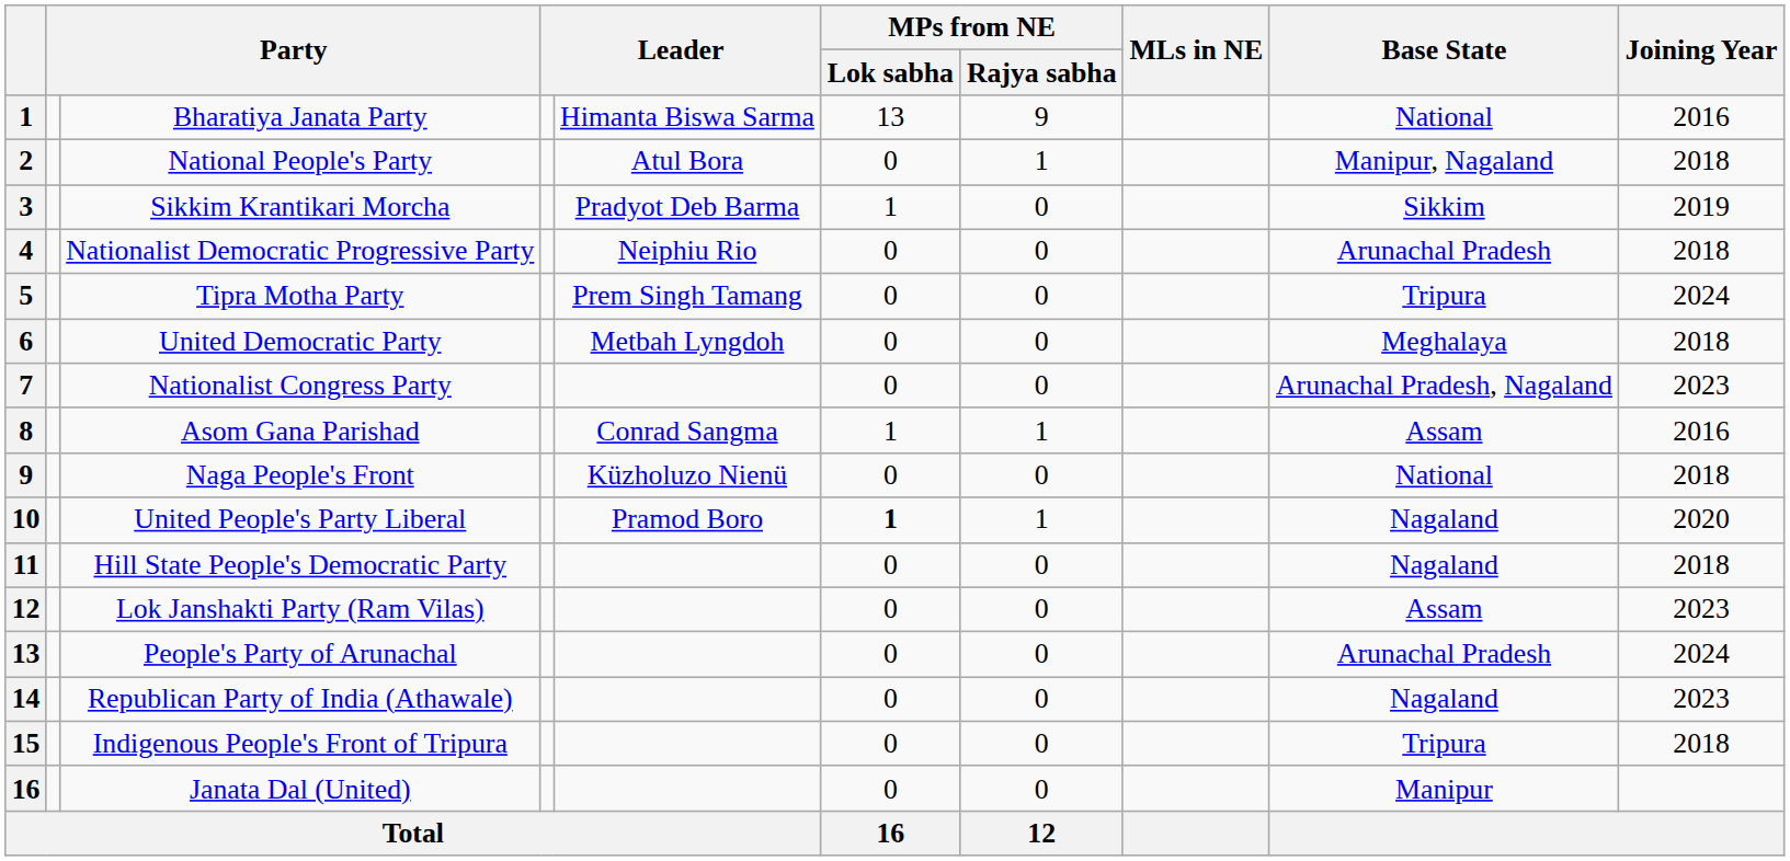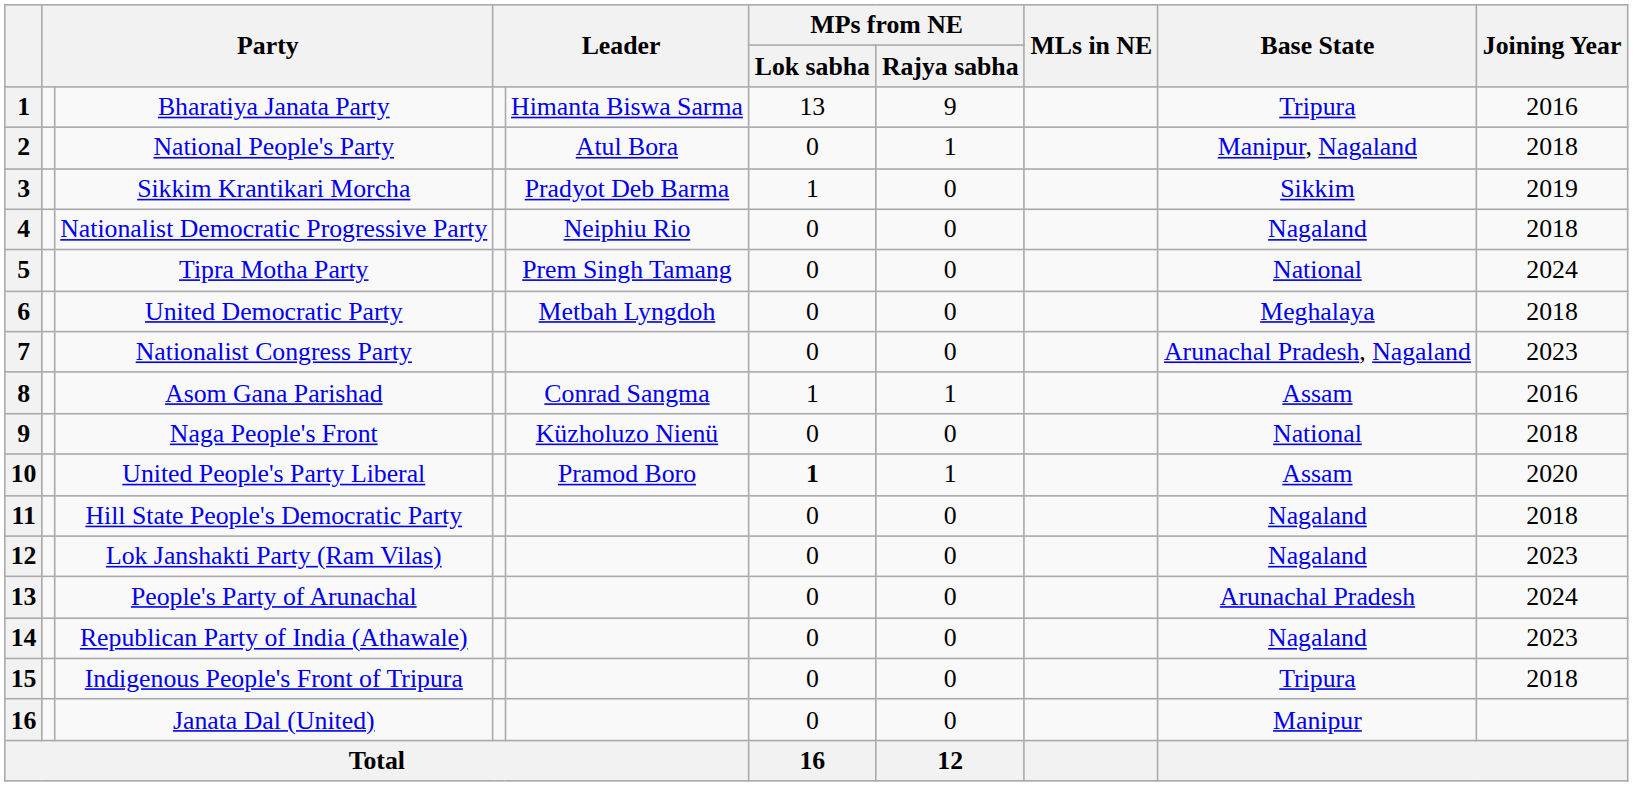 <table class="wikitable sortable"style="text-align:center">
 <tr>
 <th rowspan=2></th>
 <th colspan="2" rowspan=2>Party</th>
 <th colspan="2" rowspan=2>Leader</th>
 <th colspan="2">MPs from NE</th>
 <th rowspan=2>MLs in NE</th>
 <th rowspan=2>Base State</th>
 <th rowspan=2>Joining Year</th>
 </tr>
 <tr>
 <th>Lok sabha</th>
 <th>Rajya sabha</th>
 </tr>
 <tr>
 <th>1</th>
 <td></td>
 <td><a href='#'>Bharatiya Janata Party</a></td>
 <td><br></td>
 <td><a href='#'>Himanta Biswa Sarma</a></td>
 <td>13</td>
 <td>9</td>
 <td></td>
-<td><a href='#'>National</a></td>
+<td><a href='#'>Tripura</a></td>
 <td>2016</td>
 </tr>
 <tr>
 <th>2</th>
 <td></td>
 <td><a href='#'>National People's Party</a></td>
 <td></td>
 <td><a href='#'>Atul Bora</a></td>
 <td>0</td>
 <td>1</td>
 <td></td>
 <td><a href='#'>Manipur</a>, <a href='#'>Nagaland</a></td>
 <td>2018</td>
 </tr>
 <tr>
 <th>3</th>
 <td></td>
 <td><a href='#'>Sikkim Krantikari Morcha</a></td>
 <td></td>
 <td><a href='#'>Pradyot Deb Barma</a></td>
 <td>1</td>
 <td>0</td>
 <td></td>
 <td><a href='#'>Sikkim</a></td>
 <td>2019</td>
 </tr>
 <tr>
 <th>4</th>
 <td></td>
 <td><a href='#'>Nationalist Democratic Progressive Party</a></td>
 <td></td>
 <td><a href='#'>Neiphiu Rio</a></td>
 <td>0</td>
 <td>0</td>
 <td></td>
-<td><a href='#'>Arunachal Pradesh</a></td>
+<td><a href='#'>Nagaland</a></td>
 <td>2018</td>
 </tr>
 <tr>
 <th>5</th>
 <td></td>
 <td><a href='#'>Tipra Motha Party</a></td>
 <td></td>
 <td><a href='#'>Prem Singh Tamang</a></td>
 <td>0</td>
 <td>0</td>
 <td></td>
-<td><a href='#'>Tripura</a></td>
+<td><a href='#'>National</a></td>
 <td>2024</td>
 </tr>
 <tr>
 <th>6</th>
 <td></td>
 <td><a href='#'>United Democratic Party</a></td>
 <td></td>
 <td><a href='#'>Metbah Lyngdoh</a></td>
 <td>0</td>
 <td>0</td>
 <td 12></td>
 <td><a href='#'>Meghalaya</a></td>
 <td>2018</td>
 </tr>
 <tr>
 <th>7</th>
 <td></td>
 <td><a href='#'>Nationalist Congress Party</a></td>
 <td></td>
 <td></td>
 <td>0</td>
 <td>0</td>
 <td></td>
 <td><a href='#'>Arunachal Pradesh</a>, <a href='#'>Nagaland</a></td>
 <td>2023</td>
 </tr>
 <tr>
 <th>8</th>
 <td></td>
 <td><a href='#'>Asom Gana Parishad</a></td>
 <td></td>
 <td><a href='#'>Conrad Sangma</a></td>
 <td>1</td>
 <td>1</td>
 <td></td>
 <td><a href='#'>Assam</a></td>
 <td>2016</td>
 </tr>
 <tr>
 <th>9</th>
 <td></td>
 <td><a href='#'>Naga People's Front</a></td>
 <td></td>
 <td><a href='#'>Küzholuzo Nienü</a></td>
 <td>0</td>
 <td>0</td>
 <td></td>
 <td><a href='#'>National</a></td>
 <td>2018</td>
 </tr>
 <tr>
 <th>10</th>
 <td></td>
 <td><a href='#'>United People's Party Liberal</a></td>
 <td><br></td>
 <td><a href='#'>Pramod Boro</a></td>
 <td><strong>1</strong></td>
 <td>1</td>
 <td></td>
-<td><a href='#'>Nagaland</a></td>
+<td><a href='#'>Assam</a></td>
 <td>2020</td>
 </tr>
 <tr>
 <th>11</th>
 <td></td>
 <td><a href='#'>Hill State People's Democratic Party</a></td>
 <td></td>
 <td></td>
 <td>0</td>
 <td>0</td>
 <td></td>
 <td><a href='#'>Nagaland</a></td>
 <td>2018</td>
 </tr>
 <tr>
 <th>12</th>
 <td></td>
 <td><a href='#'>Lok Janshakti Party (Ram Vilas)</a></td>
 <td></td>
 <td></td>
 <td>0</td>
 <td>0</td>
 <td></td>
-<td><a href='#'>Assam</a></td>
+<td><a href='#'>Nagaland</a></td>
 <td>2023</td>
 </tr>
 <tr>
 <th>13</th>
 <td></td>
 <td><a href='#'>People's Party of Arunachal</a></td>
 <td></td>
 <td></td>
 <td>0</td>
 <td>0</td>
 <td></td>
 <td><a href='#'>Arunachal Pradesh</a></td>
 <td>2024</td>
 </tr>
 <tr>
 <th>14</th>
 <td></td>
 <td><a href='#'>Republican Party of India (Athawale)</a></td>
 <td></td>
 <td></td>
 <td>0</td>
 <td>0</td>
 <td></td>
 <td><a href='#'>Nagaland</a></td>
 <td>2023</td>
 </tr>
 <tr>
 <th>15</th>
 <td></td>
 <td><a href='#'>Indigenous People's Front of Tripura</a></td>
 <td></td>
 <td></td>
 <td>0</td>
 <td>0</td>
 <td></td>
 <td><a href='#'>Tripura</a></td>
 <td>2018</td>
 </tr>
 <tr>
 <th>16</th>
 <td></td>
 <td><a href='#'>Janata Dal (United)</a></td>
 <td></td>
 <td></td>
 <td>0</td>
 <td>0</td>
 <td></td>
 <td><a href='#'>Manipur</a></td>
 <td></td>
 </tr>
 <tr>
 <th colspan="5">Total</th>
 <th><strong>16</strong></th>
 <th><strong>12</strong></th>
 <th></th>
 <th colspan="2"></th>
 </tr>
 </table>
